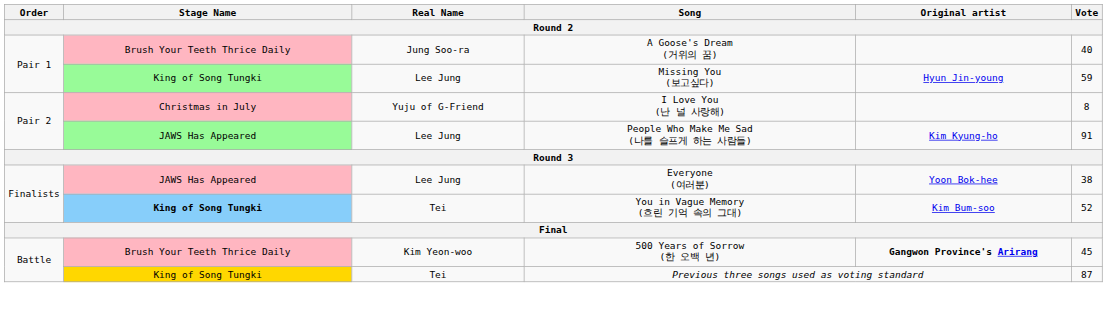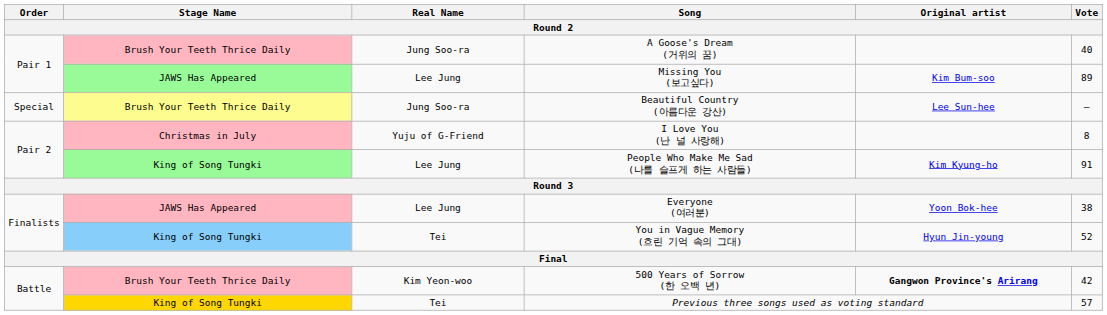 <table class="wikitable" style="text-align:center; width:95%;">
 <tr>
 <th style="width:1%;">Order</th>
 <th style="width:20%;">Stage Name</th>
 <th style="width:12%;">Real Name</th>
 <th style="width:23%;">Song</th>
 <th style="width:15%;">Original artist</th>
 <th style="width:1%;">Vote</th>
 </tr>
 <tr>
 <th colspan=6>Round 2</th>
 </tr>
 <tr>
 <td rowspan=2>Pair 1</td>
 <td bgcolor="lightpink">Brush Your Teeth Thrice Daily</td>
 <td>Jung Soo-ra</td>
 <td>A Goose's Dream<br>(거위의 꿈)</td>
 <td></td>
 <td>40</td>
 </tr>
 <tr>
-<td bgcolor="palegreen">King of Song Tungki</td>
+<td bgcolor="palegreen">JAWS Has Appeared</td>
 <td>Lee Jung</td>
 <td>Missing You<br>(보고싶다)</td>
-<td><a href='#'>Hyun Jin-young</a></td>
-<td>59</td>
+<td><a href='#'>Kim Bum-soo</a></td>
+<td>89</td>
+</tr>
+<tr>
+<td>Special</td>
+<td bgcolor="#FDFC8F">Brush Your Teeth Thrice Daily</td>
+<td>Jung Soo-ra</td>
+<td>Beautiful Country<br>(아름다운 강산)</td>
+<td><a href='#'>Lee Sun-hee</a></td>
+<td>–</td>
 </tr>
 <tr>
 <td rowspan=2>Pair 2</td>
 <td bgcolor="lightpink">Christmas in July</td>
 <td>Yuju of G-Friend</td>
 <td>I Love You<br>(난 널 사랑해)</td>
 <td></td>
 <td>8</td>
 </tr>
 <tr>
-<td bgcolor="palegreen">JAWS Has Appeared</td>
+<td bgcolor="palegreen">King of Song Tungki</td>
 <td>Lee Jung</td>
 <td>People Who Make Me Sad<br>(나를 슬프게 하는 사람들)</td>
 <td><a href='#'>Kim Kyung-ho</a></td>
 <td>91</td>
 </tr>
 <tr>
 <th colspan=6>Round 3</th>
 </tr>
 <tr>
 <td rowspan=2>Finalists</td>
 <td bgcolor="lightpink">JAWS Has Appeared</td>
 <td>Lee Jung</td>
 <td>Everyone<br>(여러분)</td>
 <td><a href='#'>Yoon Bok-hee</a></td>
 <td>38</td>
 </tr>
 <tr>
-<td bgcolor="lightskyblue"><strong>King of Song Tungki</strong></td>
+<td bgcolor="lightskyblue">King of Song Tungki</td>
 <td>Tei</td>
 <td>You in Vague Memory<br>(흐린 기억 속의 그대)</td>
-<td><a href='#'>Kim Bum-soo</a></td>
+<td><a href='#'>Hyun Jin-young</a></td>
 <td>52</td>
 </tr>
 <tr>
 <th colspan=6>Final</th>
 </tr>
 <tr>
 <td rowspan=2>Battle</td>
 <td bgcolor="lightpink">Brush Your Teeth Thrice Daily</td>
 <td>Kim Yeon-woo</td>
 <td>500 Years of Sorrow<br>(한 오백 년)</td>
 <td><strong>Gangwon Province's <a href='#'>Arirang</a></strong></td>
-<td>45</td>
+<td>42</td>
 </tr>
 <tr>
 <td bgcolor="gold">King of Song Tungki</td>
 <td>Tei</td>
 <td colspan=2><em>Previous three songs used as voting standard</em></td>
-<td>87</td>
+<td>57</td>
 </tr>
 </table>
